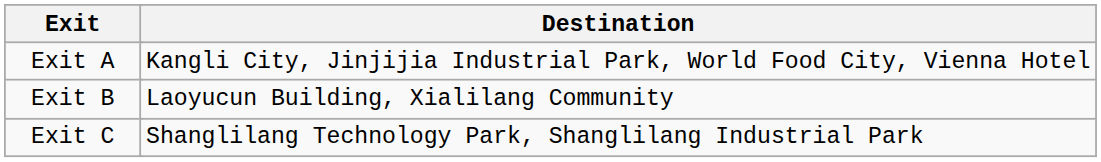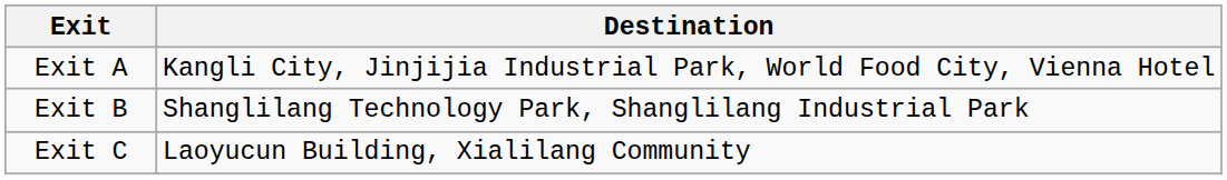 <table class="wikitable">
 <tr>
 <th style="width:70px" colspan="2">Exit</th>
 <th>Destination</th>
 </tr>
 <tr>
 <td align="center" colspan="2">Exit A</td>
 <td>Kangli City, Jinjijia Industrial Park, World Food City, Vienna Hotel</td>
 </tr>
 <tr>
 <td align="center" colspan="2">Exit B</td>
-<td>Laoyucun Building, Xialilang Community</td>
+<td>Shanglilang Technology Park, Shanglilang Industrial Park</td>
 </tr>
 <tr>
 <td align="center" colspan="2">Exit C</td>
-<td>Shanglilang Technology Park, Shanglilang Industrial Park</td>
+<td>Laoyucun Building, Xialilang Community</td>
 </tr>
 </table>
